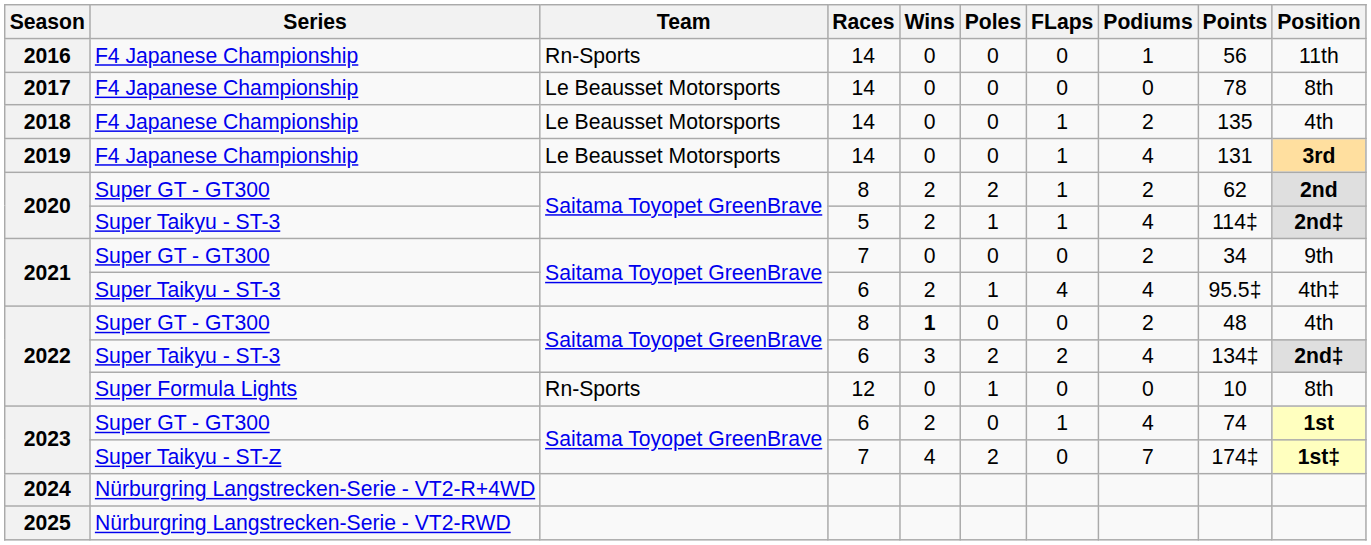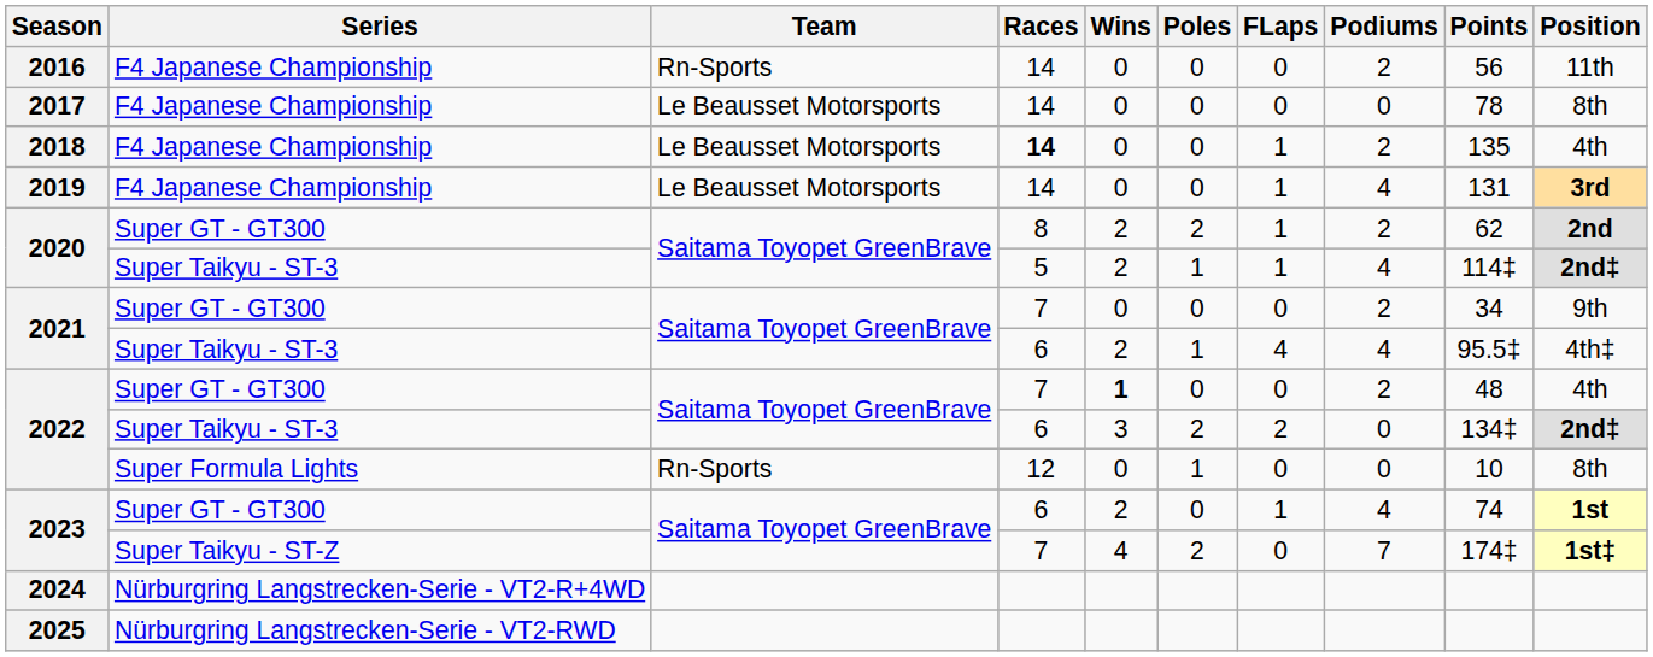 <table class="wikitable" style="font-size: 90%; text-align:center">
 <tr>
 <th>Season</th>
 <th>Series</th>
 <th>Team</th>
 <th>Races</th>
 <th>Wins</th>
 <th>Poles</th>
 <th>FLaps</th>
 <th>Podiums</th>
 <th>Points</th>
 <th>Position</th>
 </tr>
 <tr>
 <th>2016</th>
 <td align=left><a href='#'>F4 Japanese Championship</a></td>
 <td align=left>Rn-Sports</td>
 <td>14</td>
 <td>0</td>
 <td>0</td>
 <td>0</td>
-<td>1</td>
+<td>2</td>
 <td>56</td>
 <td>11th</td>
 </tr>
 <tr>
 <th>2017</th>
 <td align=left><a href='#'>F4 Japanese Championship</a></td>
 <td align=left>Le Beausset Motorsports</td>
 <td>14</td>
 <td>0</td>
 <td>0</td>
 <td>0</td>
 <td>0</td>
 <td>78</td>
 <td>8th</td>
 </tr>
 <tr>
 <th>2018</th>
 <td align=left><a href='#'>F4 Japanese Championship</a></td>
 <td align=left>Le Beausset Motorsports</td>
-<td>14</td>
+<td><strong>14</strong></td>
 <td>0</td>
 <td>0</td>
 <td>1</td>
 <td>2</td>
 <td>135</td>
 <td>4th</td>
 </tr>
 <tr>
 <th>2019</th>
 <td align=left><a href='#'>F4 Japanese Championship</a></td>
 <td align=left>Le Beausset Motorsports</td>
 <td>14</td>
 <td>0</td>
 <td>0</td>
 <td>1</td>
 <td>4</td>
 <td>131</td>
 <td bgcolor="#FFDF9F"><strong>3rd</strong></td>
 </tr>
 <tr>
 <th rowspan="2">2020</th>
 <td align=left><a href='#'>Super GT - GT300</a></td>
 <td rowspan="2" align="left"><a href='#'>Saitama Toyopet GreenBrave</a></td>
 <td>8</td>
 <td>2</td>
 <td>2</td>
 <td>1</td>
 <td>2</td>
 <td>62</td>
 <td style="background:#dfdfdf;"><strong>2nd</strong></td>
 </tr>
 <tr>
 <td align=left><a href='#'>Super Taikyu - ST-3</a></td>
 <td>5</td>
 <td>2</td>
 <td>1</td>
 <td>1</td>
 <td>4</td>
 <td>114‡</td>
 <td style="background:#dfdfdf;"><strong>2nd‡</strong></td>
 </tr>
 <tr>
 <th rowspan="2">2021</th>
 <td align=left><a href='#'>Super GT - GT300</a></td>
 <td rowspan="2" align="left"><a href='#'>Saitama Toyopet GreenBrave</a></td>
 <td>7</td>
 <td>0</td>
 <td>0</td>
 <td>0</td>
 <td>2</td>
 <td>34</td>
 <td>9th</td>
 </tr>
 <tr>
 <td align=left><a href='#'>Super Taikyu - ST-3</a></td>
 <td>6</td>
 <td>2</td>
 <td>1</td>
 <td>4</td>
 <td>4</td>
 <td>95.5‡</td>
 <td>4th‡</td>
 </tr>
 <tr>
 <th rowspan="3">2022</th>
 <td align=left><a href='#'>Super GT - GT300</a></td>
 <td rowspan="2" align="left"><a href='#'>Saitama Toyopet GreenBrave</a></td>
-<td>8</td>
+<td>7</td>
 <td><strong>1</strong></td>
 <td>0</td>
 <td>0</td>
 <td>2</td>
 <td>48</td>
 <td>4th</td>
 </tr>
 <tr>
 <td align=left><a href='#'>Super Taikyu - ST-3</a></td>
 <td>6</td>
 <td>3</td>
 <td>2</td>
 <td>2</td>
-<td>4</td>
+<td>0</td>
 <td>134‡</td>
 <td style="background:#dfdfdf;"><strong>2nd‡</strong></td>
 </tr>
 <tr>
 <td align=left><a href='#'>Super Formula Lights</a></td>
 <td align=left>Rn-Sports</td>
 <td>12</td>
 <td>0</td>
 <td>1</td>
 <td>0</td>
 <td>0</td>
 <td>10</td>
 <td>8th</td>
 </tr>
 <tr>
 <th rowspan="2">2023</th>
 <td align=left><a href='#'>Super GT - GT300</a></td>
 <td rowspan="2" align="left"><a href='#'>Saitama Toyopet GreenBrave</a></td>
 <td>6</td>
 <td>2</td>
 <td>0</td>
 <td>1</td>
 <td>4</td>
 <td>74</td>
 <td style="background:#ffffbf;"><strong>1st</strong></td>
 </tr>
 <tr>
 <td align=left><a href='#'>Super Taikyu - ST-Z</a></td>
 <td>7</td>
 <td>4</td>
 <td>2</td>
 <td>0</td>
 <td>7</td>
 <td>174‡</td>
 <td style="background:#ffffbf"><strong>1st‡</strong></td>
 </tr>
 <tr>
 <th>2024</th>
 <td align=left><a href='#'>Nürburgring Langstrecken-Serie - VT2-R+4WD</a></td>
 <td></td>
 <td></td>
 <td></td>
 <td></td>
 <td></td>
 <td></td>
 <td></td>
 <td></td>
 </tr>
 <tr>
 <th>2025</th>
 <td align="left"><a href='#'>Nürburgring Langstrecken-Serie - VT2-RWD</a></td>
 <td></td>
 <td></td>
 <td></td>
 <td></td>
 <td></td>
 <td></td>
 <td></td>
 <td></td>
 </tr>
 </table>
